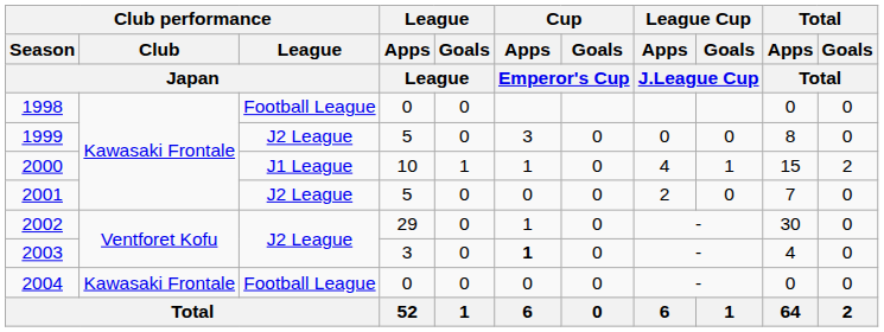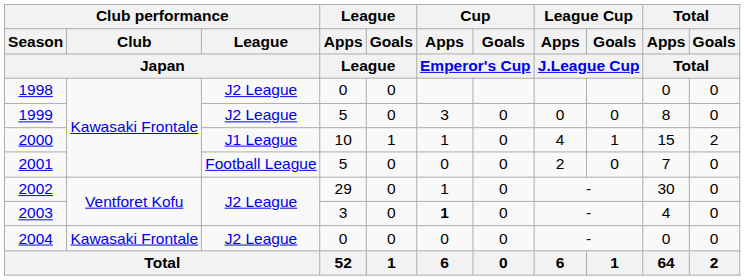 <table class="wikitable" style="text-align:center;">
 <tr>
 <th colspan=3>Club performance</th>
 <th colspan=2>League</th>
 <th colspan=2>Cup</th>
 <th colspan=2>League Cup</th>
 <th colspan=2>Total</th>
 </tr>
 <tr>
 <th>Season</th>
 <th>Club</th>
 <th>League</th>
 <th>Apps</th>
 <th>Goals</th>
 <th>Apps</th>
 <th>Goals</th>
 <th>Apps</th>
 <th>Goals</th>
 <th>Apps</th>
 <th>Goals</th>
 </tr>
 <tr>
 <th colspan=3>Japan</th>
 <th colspan=2>League</th>
 <th colspan=2><a href='#'>Emperor's Cup</a></th>
 <th colspan=2><a href='#'>J.League Cup</a></th>
 <th colspan=2>Total</th>
 </tr>
 <tr>
 <td><a href='#'>1998</a></td>
 <td rowspan="4"><a href='#'>Kawasaki Frontale</a></td>
-<td><a href='#'>Football League</a></td>
+<td><a href='#'>J2 League</a></td>
 <td>0</td>
 <td>0</td>
 <td></td>
 <td></td>
 <td></td>
 <td></td>
 <td>0</td>
 <td>0</td>
 </tr>
 <tr>
 <td><a href='#'>1999</a></td>
 <td><a href='#'>J2 League</a></td>
 <td>5</td>
 <td>0</td>
 <td>3</td>
 <td>0</td>
 <td>0</td>
 <td>0</td>
 <td>8</td>
 <td>0</td>
 </tr>
 <tr>
 <td><a href='#'>2000</a></td>
 <td><a href='#'>J1 League</a></td>
 <td>10</td>
 <td>1</td>
 <td>1</td>
 <td>0</td>
 <td>4</td>
 <td>1</td>
 <td>15</td>
 <td>2</td>
 </tr>
 <tr>
 <td><a href='#'>2001</a></td>
-<td><a href='#'>J2 League</a></td>
+<td><a href='#'>Football League</a></td>
 <td>5</td>
 <td>0</td>
 <td>0</td>
 <td>0</td>
 <td>2</td>
 <td>0</td>
 <td>7</td>
 <td>0</td>
 </tr>
 <tr>
 <td><a href='#'>2002</a></td>
 <td rowspan="2"><a href='#'>Ventforet Kofu</a></td>
 <td rowspan="2"><a href='#'>J2 League</a></td>
 <td>29</td>
 <td>0</td>
 <td>1</td>
 <td>0</td>
 <td colspan="2">-</td>
 <td>30</td>
 <td>0</td>
 </tr>
 <tr>
 <td><a href='#'>2003</a></td>
 <td>3</td>
 <td>0</td>
 <td><strong>1</strong></td>
 <td>0</td>
 <td colspan="2">-</td>
 <td>4</td>
 <td>0</td>
 </tr>
 <tr>
 <td><a href='#'>2004</a></td>
 <td><a href='#'>Kawasaki Frontale</a></td>
-<td><a href='#'>Football League</a></td>
+<td><a href='#'>J2 League</a></td>
 <td>0</td>
 <td>0</td>
 <td>0</td>
 <td>0</td>
 <td colspan="2">-</td>
 <td>0</td>
 <td>0</td>
 </tr>
 <tr>
 <th colspan=3>Total</th>
 <th>52</th>
 <th>1</th>
 <th>6</th>
 <th>0</th>
 <th>6</th>
 <th>1</th>
 <th>64</th>
 <th>2</th>
 </tr>
 </table>
